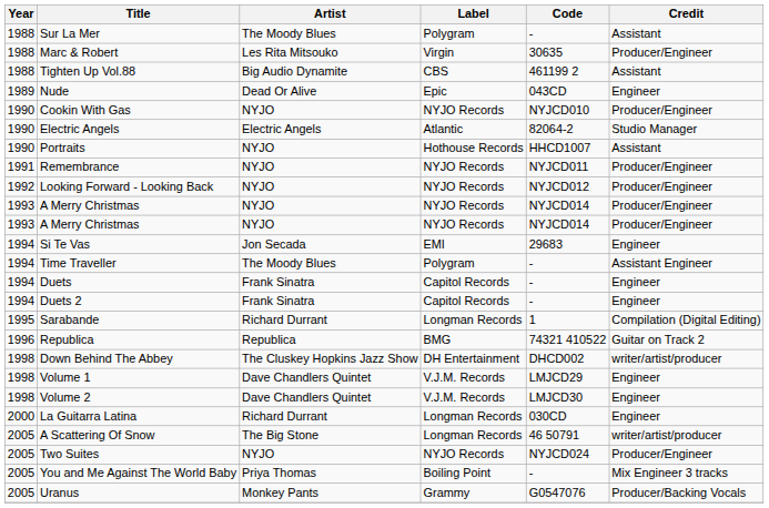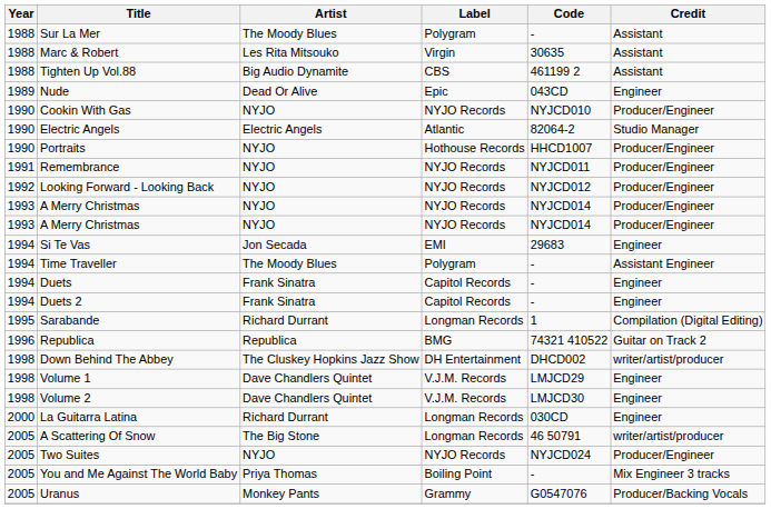 <table class="wikitable" border="1">
 <tr>
 <th><strong>Year</strong></th>
 <th><strong>Title</strong></th>
 <th><strong>Artist</strong></th>
 <th><strong>Label</strong></th>
 <th><strong>Code</strong></th>
 <th><strong>Credit</strong></th>
 </tr>
 <tr>
 <td>1988</td>
 <td>Sur La Mer</td>
 <td>The Moody Blues</td>
 <td>Polygram</td>
 <td>-</td>
 <td>Assistant</td>
 </tr>
 <tr>
 <td>1988</td>
 <td>Marc & Robert</td>
 <td>Les Rita Mitsouko</td>
 <td>Virgin</td>
 <td>30635</td>
-<td>Producer/Engineer</td>
+<td>Assistant</td>
 </tr>
 <tr>
 <td>1988</td>
 <td>Tighten Up Vol.88</td>
 <td>Big Audio Dynamite</td>
 <td>CBS</td>
 <td>461199 2</td>
 <td>Assistant</td>
 </tr>
 <tr>
 <td>1989</td>
 <td>Nude</td>
 <td>Dead Or Alive</td>
 <td>Epic</td>
 <td>043CD</td>
 <td>Engineer</td>
 </tr>
 <tr>
 <td>1990</td>
 <td>Cookin With Gas</td>
 <td>NYJO</td>
 <td>NYJO Records</td>
 <td>NYJCD010</td>
 <td>Producer/Engineer</td>
 </tr>
 <tr>
 <td>1990</td>
 <td>Electric Angels</td>
 <td>Electric Angels</td>
 <td>Atlantic</td>
 <td>82064-2</td>
 <td>Studio Manager</td>
 </tr>
 <tr>
 <td>1990</td>
 <td>Portraits</td>
 <td>NYJO</td>
 <td>Hothouse Records</td>
 <td>HHCD1007</td>
-<td>Assistant</td>
+<td>Producer/Engineer</td>
 </tr>
 <tr>
 <td>1991</td>
 <td>Remembrance</td>
 <td>NYJO</td>
 <td>NYJO Records</td>
 <td>NYJCD011</td>
 <td>Producer/Engineer</td>
 </tr>
 <tr>
 <td>1992</td>
 <td>Looking Forward - Looking Back</td>
 <td>NYJO</td>
 <td>NYJO Records</td>
 <td>NYJCD012</td>
 <td>Producer/Engineer</td>
 </tr>
 <tr>
 <td>1993</td>
 <td>A Merry Christmas</td>
 <td>NYJO</td>
 <td>NYJO Records</td>
 <td>NYJCD014</td>
 <td>Producer/Engineer</td>
 </tr>
 <tr>
 <td>1993</td>
 <td>A Merry Christmas</td>
 <td>NYJO</td>
 <td>NYJO Records</td>
 <td>NYJCD014</td>
 <td>Producer/Engineer</td>
 </tr>
 <tr>
 <td>1994</td>
 <td>Si Te Vas</td>
 <td>Jon Secada</td>
 <td>EMI</td>
 <td>29683</td>
 <td>Engineer</td>
 </tr>
 <tr>
 <td>1994</td>
 <td>Time Traveller</td>
 <td>The Moody Blues</td>
 <td>Polygram</td>
 <td>-</td>
 <td>Assistant Engineer</td>
 </tr>
 <tr>
 <td>1994</td>
 <td>Duets</td>
 <td>Frank Sinatra</td>
 <td>Capitol Records</td>
 <td>-</td>
 <td>Engineer</td>
 </tr>
 <tr>
 <td>1994</td>
 <td>Duets 2</td>
 <td>Frank Sinatra</td>
 <td>Capitol Records</td>
 <td>-</td>
 <td>Engineer</td>
 </tr>
 <tr>
 <td>1995</td>
 <td>Sarabande</td>
 <td>Richard Durrant</td>
 <td>Longman Records</td>
 <td>1</td>
 <td>Compilation (Digital Editing)</td>
 </tr>
 <tr>
 <td>1996</td>
 <td>Republica</td>
 <td>Republica</td>
 <td>BMG</td>
 <td>74321 410522</td>
 <td>Guitar on Track 2</td>
 </tr>
 <tr>
 <td>1998</td>
 <td>Down Behind The Abbey</td>
 <td>The Cluskey Hopkins Jazz Show</td>
 <td>DH Entertainment</td>
 <td>DHCD002</td>
 <td>writer/artist/producer</td>
 </tr>
 <tr>
 <td>1998</td>
 <td>Volume 1</td>
 <td>Dave Chandlers Quintet</td>
 <td>V.J.M. Records</td>
 <td>LMJCD29</td>
 <td>Engineer</td>
 </tr>
 <tr>
 <td>1998</td>
 <td>Volume 2</td>
 <td>Dave Chandlers Quintet</td>
 <td>V.J.M. Records</td>
 <td>LMJCD30</td>
 <td>Engineer</td>
 </tr>
 <tr>
 <td>2000</td>
 <td>La Guitarra Latina</td>
 <td>Richard Durrant</td>
 <td>Longman Records</td>
 <td>030CD</td>
 <td>Engineer</td>
 </tr>
 <tr>
 <td>2005</td>
 <td>A Scattering Of Snow</td>
 <td>The Big Stone</td>
 <td>Longman Records</td>
 <td>46 50791</td>
 <td>writer/artist/producer</td>
 </tr>
 <tr>
 <td>2005</td>
 <td>Two Suites</td>
 <td>NYJO</td>
 <td>NYJO Records</td>
 <td>NYJCD024</td>
 <td>Producer/Engineer</td>
 </tr>
 <tr>
 <td>2005</td>
 <td>You and Me Against The World Baby</td>
 <td>Priya Thomas</td>
 <td>Boiling Point</td>
 <td>-</td>
 <td>Mix Engineer 3 tracks</td>
 </tr>
 <tr>
 <td>2005</td>
 <td>Uranus</td>
 <td>Monkey Pants</td>
 <td>Grammy</td>
 <td>G0547076</td>
 <td>Producer/Backing Vocals</td>
 </tr>
 <tr>
 </tr>
 </table>
